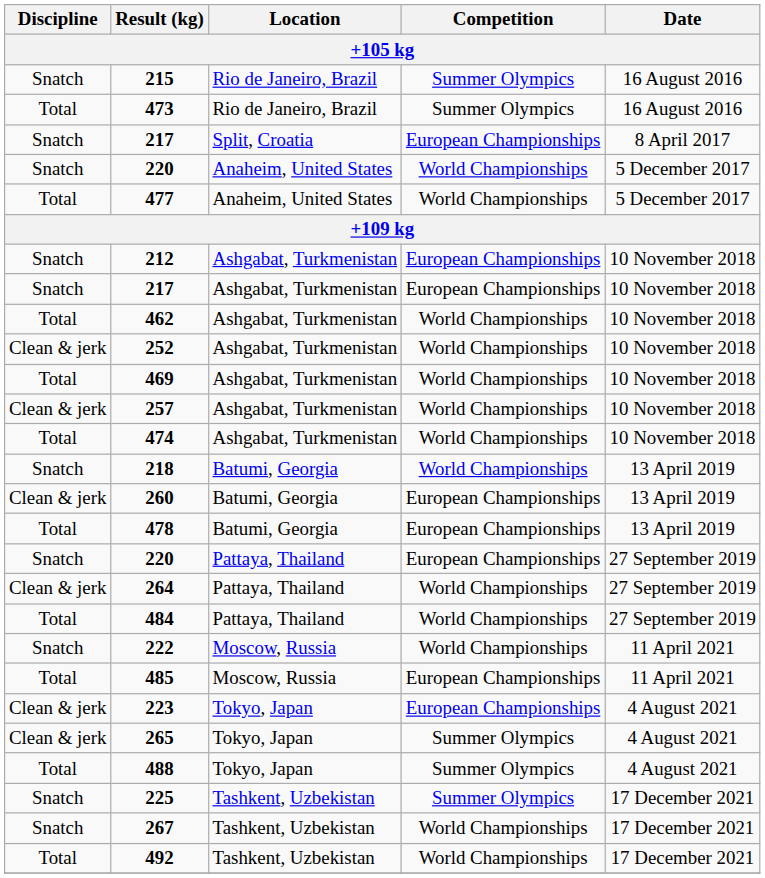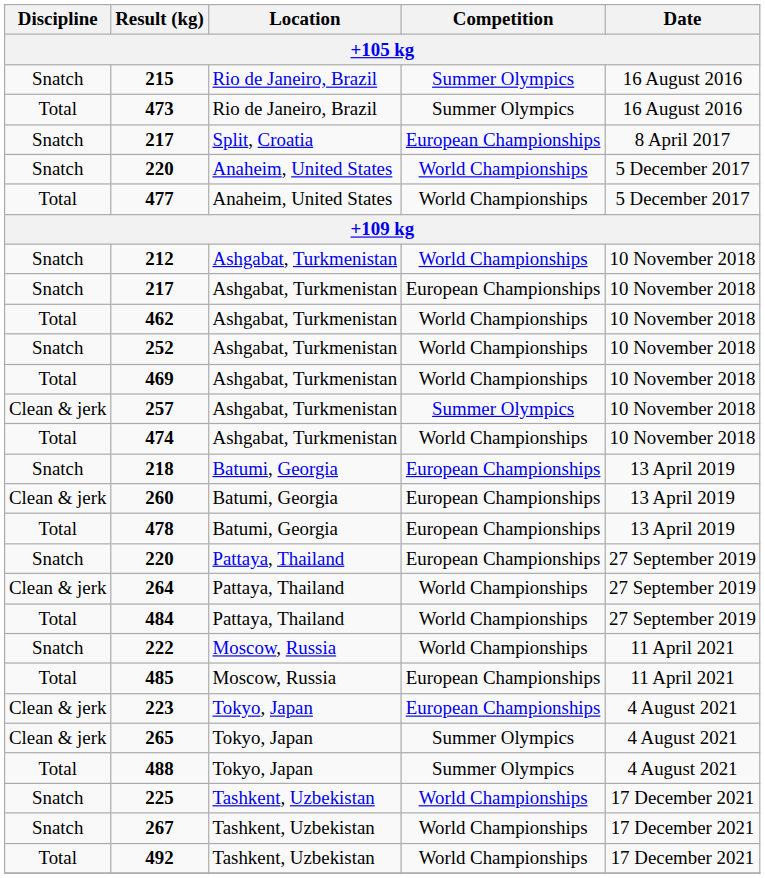 <table class = "wikitable" style="text-align:center;">
 <tr>
 <th>Discipline</th>
 <th>Result (kg)</th>
 <th>Location</th>
 <th>Competition</th>
 <th>Date</th>
 </tr>
 <tr>
 <th colspan=5><strong><a href='#'>+105 kg</a></strong></th>
 </tr>
 <tr>
 <td>Snatch</td>
 <td><strong>215</strong></td>
 <td align=left> <a href='#'>Rio de Janeiro, Brazil</a></td>
 <td><a href='#'>Summer Olympics</a></td>
 <td>16 August 2016</td>
 </tr>
 <tr>
 <td>Total</td>
 <td><strong>473</strong></td>
 <td align=left> Rio de Janeiro, Brazil</td>
 <td>Summer Olympics</td>
 <td>16 August 2016</td>
 </tr>
 <tr>
 <td>Snatch</td>
 <td><strong>217</strong></td>
 <td align=left> <a href='#'>Split</a>, <a href='#'>Croatia</a></td>
 <td><a href='#'>European Championships</a></td>
 <td>8 April 2017</td>
 </tr>
 <tr>
 <td>Snatch</td>
 <td><strong>220</strong></td>
 <td align=left> <a href='#'>Anaheim</a>, <a href='#'>United States</a></td>
 <td><a href='#'>World Championships</a></td>
 <td>5 December 2017</td>
 </tr>
 <tr>
 <td>Total</td>
 <td><strong>477</strong></td>
 <td align=left> Anaheim, United States</td>
 <td>World Championships</td>
 <td>5 December 2017</td>
 </tr>
 <tr>
 <th colspan=5><strong><a href='#'>+109 kg</a></strong></th>
 </tr>
 <tr>
 <td>Snatch</td>
 <td><strong>212</strong></td>
 <td align=left> <a href='#'>Ashgabat</a>, <a href='#'>Turkmenistan</a></td>
-<td><a href='#'>European Championships</a></td>
+<td><a href='#'>World Championships</a></td>
 <td>10 November 2018</td>
 </tr>
 <tr>
 <td>Snatch</td>
 <td><strong>217</strong></td>
 <td align=left> Ashgabat, Turkmenistan</td>
 <td>European Championships</td>
 <td>10 November 2018</td>
 </tr>
 <tr>
 <td>Total</td>
 <td><strong>462</strong></td>
 <td align=left> Ashgabat, Turkmenistan</td>
 <td>World Championships</td>
 <td>10 November 2018</td>
 </tr>
 <tr>
-<td>Clean & jerk</td>
+<td>Snatch</td>
 <td><strong>252</strong></td>
 <td align=left> Ashgabat, Turkmenistan</td>
 <td>World Championships</td>
 <td>10 November 2018</td>
 </tr>
 <tr>
 <td>Total</td>
 <td><strong>469</strong></td>
 <td align=left> Ashgabat, Turkmenistan</td>
 <td>World Championships</td>
 <td>10 November 2018</td>
 </tr>
 <tr>
 <td>Clean & jerk</td>
 <td><strong>257</strong></td>
 <td align=left> Ashgabat, Turkmenistan</td>
-<td>World Championships</td>
+<td><a href='#'>Summer Olympics</a></td>
 <td>10 November 2018</td>
 </tr>
 <tr>
 <td>Total</td>
 <td><strong>474</strong></td>
 <td align=left> Ashgabat, Turkmenistan</td>
 <td>World Championships</td>
 <td>10 November 2018</td>
 </tr>
 <tr>
 <td>Snatch</td>
 <td><strong>218</strong></td>
 <td align=left> <a href='#'>Batumi</a>, <a href='#'>Georgia</a></td>
-<td><a href='#'>World Championships</a></td>
+<td><a href='#'>European Championships</a></td>
 <td>13 April 2019</td>
 </tr>
 <tr>
 <td>Clean & jerk</td>
 <td><strong>260</strong></td>
 <td align=left> Batumi, Georgia</td>
 <td>European Championships</td>
 <td>13 April 2019</td>
 </tr>
 <tr>
 <td>Total</td>
 <td><strong>478</strong></td>
 <td align=left> Batumi, Georgia</td>
 <td>European Championships</td>
 <td>13 April 2019</td>
 </tr>
 <tr>
 <td>Snatch</td>
 <td><strong>220</strong></td>
 <td align=left> <a href='#'>Pattaya</a>, <a href='#'>Thailand</a></td>
 <td>European Championships</td>
 <td>27 September 2019</td>
 </tr>
 <tr>
 <td>Clean & jerk</td>
 <td><strong>264</strong></td>
 <td align=left> Pattaya, Thailand</td>
 <td>World Championships</td>
 <td>27 September 2019</td>
 </tr>
 <tr>
 <td>Total</td>
 <td><strong>484</strong></td>
 <td align=left> Pattaya, Thailand</td>
 <td>World Championships</td>
 <td>27 September 2019</td>
 </tr>
 <tr>
 <td>Snatch</td>
 <td><strong>222</strong></td>
 <td align=left> <a href='#'>Moscow</a>, <a href='#'>Russia</a></td>
 <td>World Championships</td>
 <td>11 April 2021</td>
 </tr>
 <tr>
 <td>Total</td>
 <td><strong>485</strong></td>
 <td align=left> Moscow, Russia</td>
 <td>European Championships</td>
 <td>11 April 2021</td>
 </tr>
 <tr>
 <td>Clean & jerk</td>
 <td><strong>223</strong></td>
 <td align=left> <a href='#'>Tokyo</a>, <a href='#'>Japan</a></td>
 <td><a href='#'>European Championships</a></td>
 <td>4 August 2021</td>
 </tr>
 <tr>
 <td>Clean & jerk</td>
 <td><strong>265</strong></td>
 <td align=left> Tokyo, Japan</td>
 <td>Summer Olympics</td>
 <td>4 August 2021</td>
 </tr>
 <tr>
 <td>Total</td>
 <td><strong>488</strong></td>
 <td align=left> Tokyo, Japan</td>
 <td>Summer Olympics</td>
 <td>4 August 2021</td>
 </tr>
 <tr>
 <td>Snatch</td>
 <td><strong>225</strong></td>
 <td align=left> <a href='#'>Tashkent</a>, <a href='#'>Uzbekistan</a></td>
-<td><a href='#'>Summer Olympics</a></td>
+<td><a href='#'>World Championships</a></td>
 <td>17 December 2021</td>
 </tr>
 <tr>
 <td>Snatch</td>
 <td><strong>267</strong></td>
 <td align=left> Tashkent, Uzbekistan</td>
 <td>World Championships</td>
 <td>17 December 2021</td>
 </tr>
 <tr>
 <td>Total</td>
 <td><strong>492</strong></td>
 <td align=left> Tashkent, Uzbekistan</td>
 <td>World Championships</td>
 <td>17 December 2021</td>
 </tr>
 <tr>
 </tr>
 </table>
